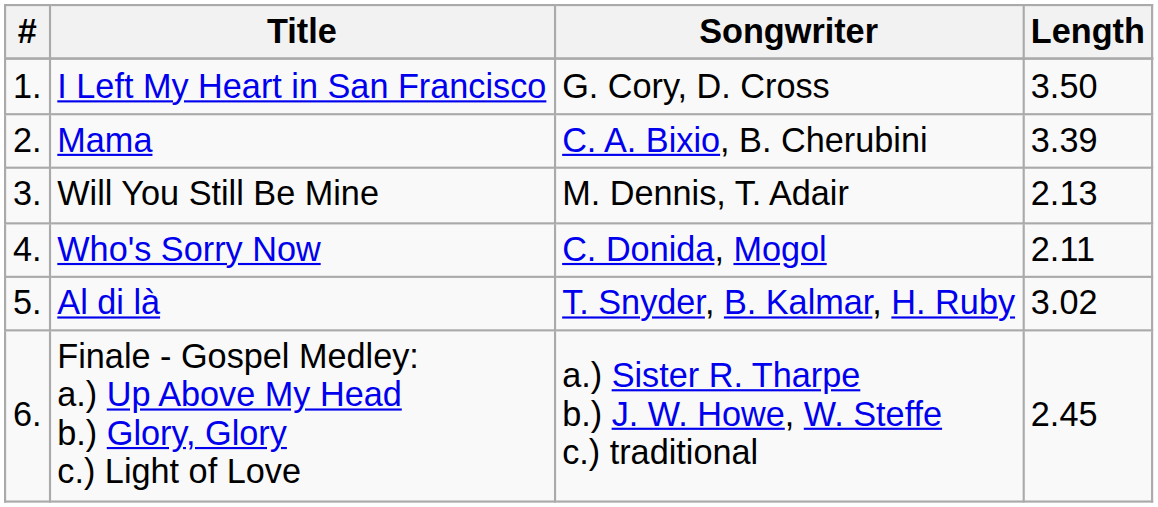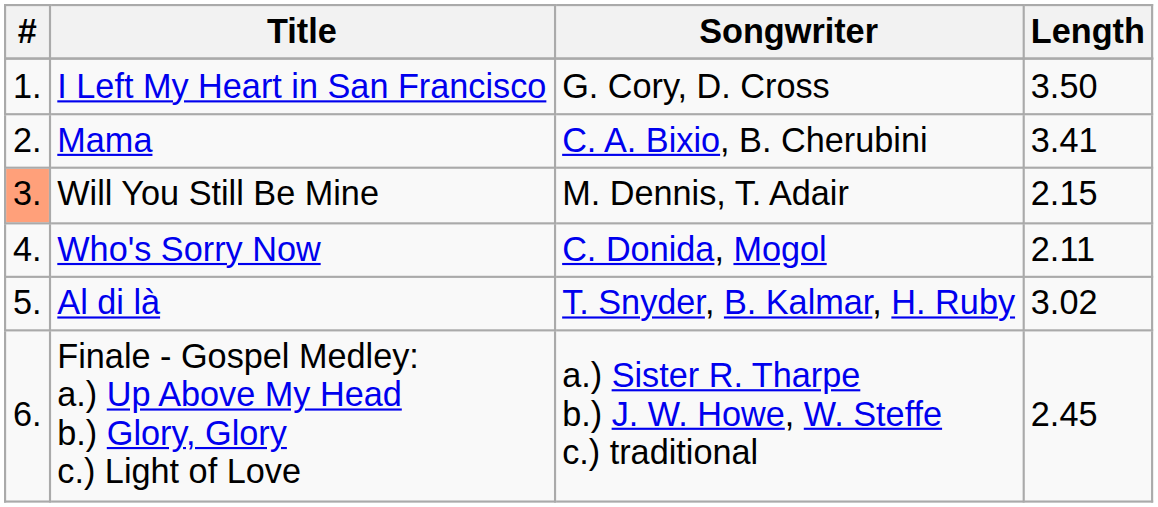 <table class="wikitable">
 <tr>
 <th>#</th>
 <th>Title</th>
 <th>Songwriter</th>
 <th>Length</th>
 </tr>
 <tr bgcolor="#ebf5ff">
 </tr>
 <tr>
 <td>1.</td>
 <td><a href='#'>I Left My Heart in San Francisco</a></td>
 <td>G. Cory, D. Cross</td>
 <td>3.50</td>
 </tr>
 <tr>
 <td>2.</td>
 <td><a href='#'>Mama</a></td>
 <td><a href='#'>C. A. Bixio</a>, B. Cherubini</td>
-<td>3.39</td>
+<td>3.41</td>
 </tr>
 <tr>
-<td>3.</td>
+<td style="background: lightsalmon;">3.</td>
 <td>Will You Still Be Mine</td>
 <td>M. Dennis, T. Adair</td>
-<td>2.13</td>
+<td>2.15</td>
 </tr>
 <tr>
 <td>4.</td>
 <td><a href='#'>Who's Sorry Now</a></td>
 <td><a href='#'>C. Donida</a>, <a href='#'>Mogol</a></td>
 <td>2.11</td>
 </tr>
 <tr>
 <td>5.</td>
 <td><a href='#'>Al di là</a></td>
 <td><a href='#'>T. Snyder</a>, <a href='#'>B. Kalmar</a>, <a href='#'>H. Ruby</a></td>
 <td>3.02</td>
 </tr>
 <tr>
 <td>6.</td>
 <td>Finale - Gospel Medley:<br>a.) <a href='#'>Up Above My Head</a> <br>b.) <a href='#'>Glory, Glory</a> <br>c.) Light of Love</td>
 <td>a.) <a href='#'>Sister R. Tharpe</a><br>b.) <a href='#'>J. W. Howe</a>, <a href='#'>W. Steffe</a><br>c.) traditional</td>
 <td>2.45</td>
 </tr>
 </table>
